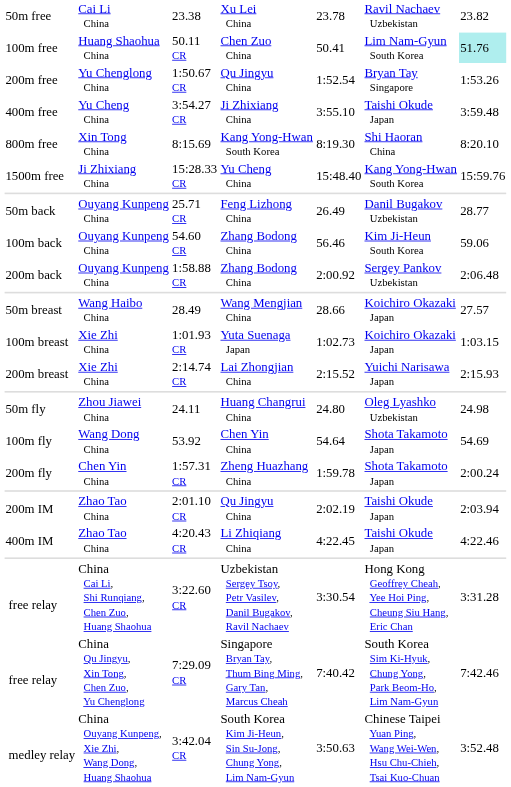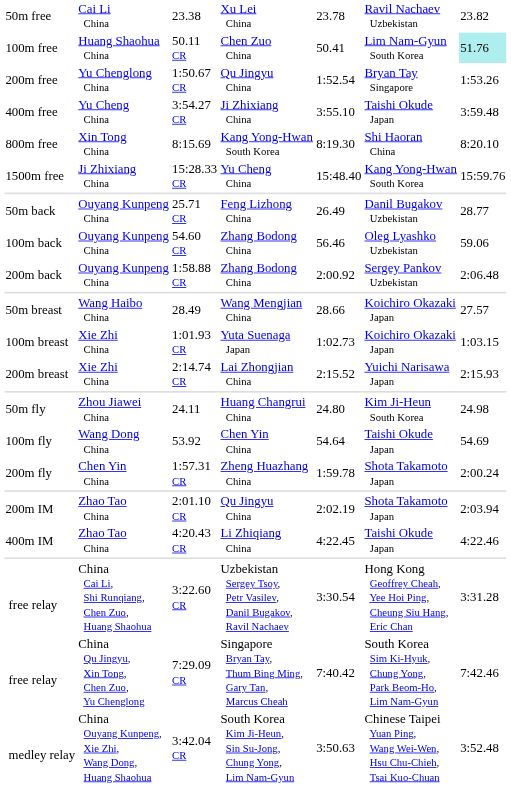 <table>
 <tr>
 <td>50m free</td>
 <td><a href='#'>Cai Li</a> <small><br>   China </small></td>
 <td>23.38</td>
 <td><a href='#'>Xu Lei</a> <small><br>   China </small></td>
 <td>23.78</td>
 <td><a href='#'>Ravil Nachaev</a> <small><br>   Uzbekistan </small></td>
 <td>23.82</td>
 </tr>
 <tr>
 <td>100m free</td>
 <td><a href='#'>Huang Shaohua</a> <small><br>   China </small></td>
 <td>50.11 <small><br><a href='#'>CR</a></small></td>
 <td><a href='#'>Chen Zuo</a> <small><br>   China </small></td>
 <td>50.41</td>
 <td><a href='#'>Lim Nam-Gyun</a> <small><br>   South Korea </small></td>
 <td style="background: paleturquoise;">51.76</td>
 </tr>
 <tr>
 <td>200m free</td>
 <td><a href='#'>Yu Chenglong</a> <small><br>   China </small></td>
 <td>1:50.67 <small><br><a href='#'>CR</a></small></td>
 <td><a href='#'>Qu Jingyu</a> <small><br>   China </small></td>
 <td>1:52.54</td>
 <td><a href='#'>Bryan Tay</a> <small><br>   Singapore </small></td>
 <td>1:53.26</td>
 </tr>
 <tr>
 <td>400m free</td>
 <td><a href='#'>Yu Cheng</a> <small><br>   China </small></td>
 <td>3:54.27 <small><br><a href='#'>CR</a></small></td>
 <td><a href='#'>Ji Zhixiang</a> <small><br>   China </small></td>
 <td>3:55.10</td>
 <td><a href='#'>Taishi Okude</a> <small><br>   Japan </small></td>
 <td>3:59.48</td>
 </tr>
 <tr>
 <td>800m free</td>
 <td><a href='#'>Xin Tong</a> <small><br>   China </small></td>
 <td>8:15.69</td>
 <td><a href='#'>Kang Yong-Hwan</a> <small><br>   South Korea </small></td>
 <td>8:19.30</td>
 <td><a href='#'>Shi Haoran</a> <small><br>   China </small></td>
 <td>8:20.10</td>
 </tr>
 <tr>
 <td>1500m free</td>
 <td><a href='#'>Ji Zhixiang</a> <small><br>   China </small></td>
 <td>15:28.33 <small><br><a href='#'>CR</a></small></td>
 <td><a href='#'>Yu Cheng</a> <small><br>   China </small></td>
 <td>15:48.40</td>
 <td><a href='#'>Kang Yong-Hwan</a> <small><br>   South Korea </small></td>
 <td>15:59.76</td>
 </tr>
 <tr bgcolor=#DDDDDD>
 <td colspan=7></td>
 </tr>
 <tr>
 <td>50m back</td>
 <td><a href='#'>Ouyang Kunpeng</a> <small><br>   China </small></td>
 <td>25.71 <small><br><a href='#'>CR</a></small></td>
 <td><a href='#'>Feng Lizhong</a> <small><br>   China </small></td>
 <td>26.49</td>
 <td><a href='#'>Danil Bugakov</a> <small><br>   Uzbekistan </small></td>
 <td>28.77</td>
 </tr>
 <tr>
 <td>100m back</td>
 <td><a href='#'>Ouyang Kunpeng</a> <small><br>   China </small></td>
 <td>54.60 <small><br><a href='#'>CR</a></small></td>
 <td><a href='#'>Zhang Bodong</a> <small><br>   China </small></td>
 <td>56.46</td>
-<td><a href='#'>Kim Ji-Heun</a> <small><br>   South Korea </small></td>
+<td><a href='#'>Oleg Lyashko</a> <small><br>   Uzbekistan </small></td>
 <td>59.06</td>
 </tr>
 <tr>
 <td>200m back</td>
 <td><a href='#'>Ouyang Kunpeng</a> <small><br>   China </small></td>
 <td>1:58.88 <small><br><a href='#'>CR</a></small></td>
 <td><a href='#'>Zhang Bodong</a> <small><br>   China </small></td>
 <td>2:00.92</td>
 <td><a href='#'>Sergey Pankov</a> <small><br>   Uzbekistan </small></td>
 <td>2:06.48</td>
 </tr>
 <tr bgcolor=#DDDDDD>
 <td colspan=7></td>
 </tr>
 <tr>
 <td>50m breast</td>
 <td><a href='#'>Wang Haibo</a> <small><br>   China </small></td>
 <td>28.49</td>
 <td><a href='#'>Wang Mengjian</a> <small><br>   China </small></td>
 <td>28.66</td>
 <td><a href='#'>Koichiro Okazaki</a> <small><br>   Japan </small></td>
 <td>27.57</td>
 </tr>
 <tr>
 <td>100m breast</td>
 <td><a href='#'>Xie Zhi</a> <small><br>   China </small></td>
 <td>1:01.93 <small><br><a href='#'>CR</a></small></td>
 <td><a href='#'>Yuta Suenaga</a> <small><br>   Japan </small></td>
 <td>1:02.73</td>
 <td><a href='#'>Koichiro Okazaki</a> <small><br>   Japan </small></td>
 <td>1:03.15</td>
 </tr>
 <tr>
 <td>200m breast</td>
 <td><a href='#'>Xie Zhi</a> <small><br>   China </small></td>
 <td>2:14.74 <small><br><a href='#'>CR</a></small></td>
 <td><a href='#'>Lai Zhongjian</a> <small><br>   China </small></td>
 <td>2:15.52</td>
 <td><a href='#'>Yuichi Narisawa</a> <small><br>   Japan </small></td>
 <td>2:15.93</td>
 </tr>
 <tr bgcolor=#DDDDDD>
 <td colspan=7></td>
 </tr>
 <tr>
 <td>50m fly</td>
 <td><a href='#'>Zhou Jiawei</a> <small><br>   China </small></td>
 <td>24.11</td>
 <td><a href='#'>Huang Changrui</a> <small><br>   China </small></td>
 <td>24.80</td>
-<td><a href='#'>Oleg Lyashko</a> <small><br>   Uzbekistan </small></td>
+<td><a href='#'>Kim Ji-Heun</a> <small><br>   South Korea </small></td>
 <td>24.98</td>
 </tr>
 <tr>
 <td>100m fly</td>
 <td><a href='#'>Wang Dong</a> <small><br>   China </small></td>
 <td>53.92</td>
 <td><a href='#'>Chen Yin</a> <small><br>   China </small></td>
 <td>54.64</td>
-<td><a href='#'>Shota Takamoto</a> <small><br>   Japan </small></td>
+<td><a href='#'>Taishi Okude</a> <small><br>   Japan </small></td>
 <td>54.69</td>
 </tr>
 <tr>
 <td>200m fly</td>
 <td><a href='#'>Chen Yin</a> <small><br>   China </small></td>
 <td>1:57.31 <small><br><a href='#'>CR</a></small></td>
 <td><a href='#'>Zheng Huazhang</a> <small><br>   China </small></td>
 <td>1:59.78</td>
 <td><a href='#'>Shota Takamoto</a> <small><br>   Japan </small></td>
 <td>2:00.24</td>
 </tr>
 <tr bgcolor=#DDDDDD>
 <td colspan=7></td>
 </tr>
 <tr>
 <td>200m IM</td>
 <td><a href='#'>Zhao Tao</a> <small><br>   China </small></td>
 <td>2:01.10 <small><br><a href='#'>CR</a></small></td>
 <td><a href='#'>Qu Jingyu</a> <small><br>   China </small></td>
 <td>2:02.19</td>
-<td><a href='#'>Taishi Okude</a> <small><br>   Japan </small></td>
+<td><a href='#'>Shota Takamoto</a> <small><br>   Japan </small></td>
 <td>2:03.94</td>
 </tr>
 <tr>
 <td>400m IM</td>
 <td><a href='#'>Zhao Tao</a> <small><br>   China </small></td>
 <td>4:20.43 <small><br><a href='#'>CR</a></small></td>
 <td><a href='#'>Li Zhiqiang</a> <small><br>   China </small></td>
 <td>4:22.45</td>
 <td><a href='#'>Taishi Okude</a> <small><br>   Japan </small></td>
 <td>4:22.46</td>
 </tr>
 <tr bgcolor=#DDDDDD>
 <td colspan=7></td>
 </tr>
 <tr>
 <td> <br> free relay</td>
 <td> China <small><br>  <a href='#'>Cai Li</a>, <br>  <a href='#'>Shi Runqiang</a>, <br>  <a href='#'>Chen Zuo</a>, <br>  <a href='#'>Huang Shaohua</a> </small></td>
 <td>3:22.60 <small><br><a href='#'>CR</a></small></td>
 <td> Uzbekistan <small><br>  <a href='#'>Sergey Tsoy</a>, <br>  <a href='#'>Petr Vasilev</a>, <br>  <a href='#'>Danil Bugakov</a>, <br>  <a href='#'>Ravil Nachaev</a> </small></td>
 <td>3:30.54</td>
 <td> Hong Kong <small><br>  <a href='#'>Geoffrey Cheah</a>, <br>  <a href='#'>Yee Hoi Ping</a>, <br>  <a href='#'>Cheung Siu Hang</a>, <br>  <a href='#'>Eric Chan</a> </small></td>
 <td>3:31.28</td>
 </tr>
 <tr>
 <td> <br> free relay</td>
 <td> China <small><br>  <a href='#'>Qu Jingyu</a>, <br>  <a href='#'>Xin Tong</a>, <br>  <a href='#'>Chen Zuo</a>, <br>  <a href='#'>Yu Chenglong</a> </small></td>
 <td>7:29.09 <small><br><a href='#'>CR</a></small></td>
 <td> Singapore <small><br>  <a href='#'>Bryan Tay</a>, <br>  <a href='#'>Thum Bing Ming</a>, <br>  <a href='#'>Gary Tan</a>, <br>  <a href='#'>Marcus Cheah</a> </small></td>
 <td>7:40.42</td>
 <td> South Korea <small><br>  <a href='#'>Sim Ki-Hyuk</a>, <br>  <a href='#'>Chung Yong</a>, <br>  <a href='#'>Park Beom-Ho</a>, <br>  <a href='#'>Lim Nam-Gyun</a> </small></td>
 <td>7:42.46</td>
 </tr>
 <tr>
 <td> <br> medley relay</td>
 <td> China <small><br>  <a href='#'>Ouyang Kunpeng</a>, <br>  <a href='#'>Xie Zhi</a>, <br>  <a href='#'>Wang Dong</a>, <br>  <a href='#'>Huang Shaohua</a> </small></td>
 <td>3:42.04 <small><br><a href='#'>CR</a></small></td>
 <td> South Korea <small><br>  <a href='#'>Kim Ji-Heun</a>, <br>  <a href='#'>Sin Su-Jong</a>, <br>  <a href='#'>Chung Yong</a>, <br>  <a href='#'>Lim Nam-Gyun</a> </small></td>
 <td>3:50.63</td>
 <td> Chinese Taipei <small><br>  <a href='#'>Yuan Ping</a>, <br>  <a href='#'>Wang Wei-Wen</a>, <br>  <a href='#'>Hsu Chu-Chieh</a>, <br>  <a href='#'>Tsai Kuo-Chuan</a> </small></td>
 <td>3:52.48</td>
 </tr>
 <tr>
 </tr>
 </table>
